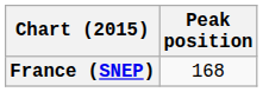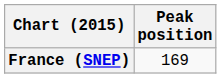 <table class="wikitable sortable plainrowheaders" style="text-align:center">
 <tr>
 <th scope="col">Chart (2015)</th>
 <th scope="col">Peak<br> position</th>
 </tr>
 <tr>
 <th scope="row">France (<a href='#'>SNEP</a>)</th>
-<td>168</td>
+<td>169</td>
 </tr>
 </table>
